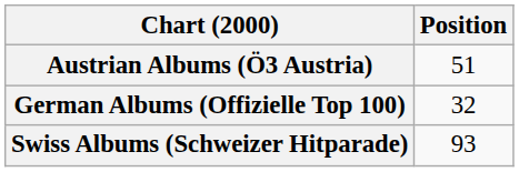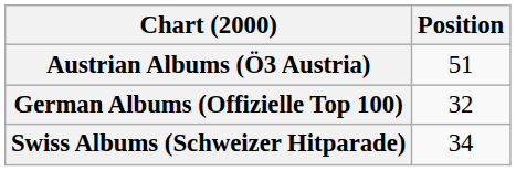 <table class="wikitable sortable plainrowheaders" style="text-align:center">
 <tr>
 <th scope="col">Chart (2000)</th>
 <th scope="col">Position</th>
 </tr>
 <tr>
 <th scope="row">Austrian Albums (Ö3 Austria)</th>
 <td>51</td>
 </tr>
 <tr>
 <th scope="row">German Albums (Offizielle Top 100)</th>
 <td>32</td>
 </tr>
 <tr>
 <th scope="row">Swiss Albums (Schweizer Hitparade)</th>
-<td>93</td>
+<td>34</td>
 </tr>
 </table>
